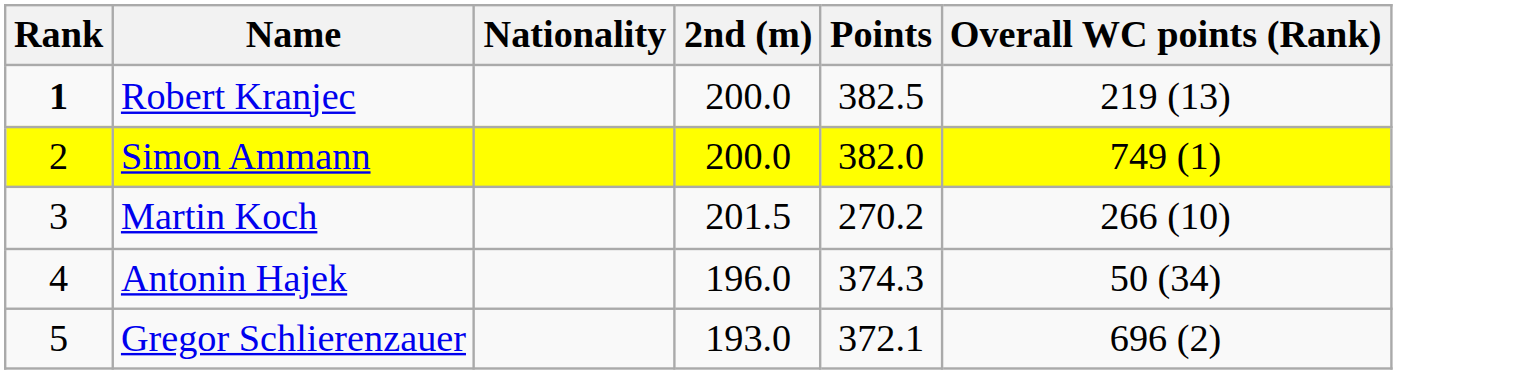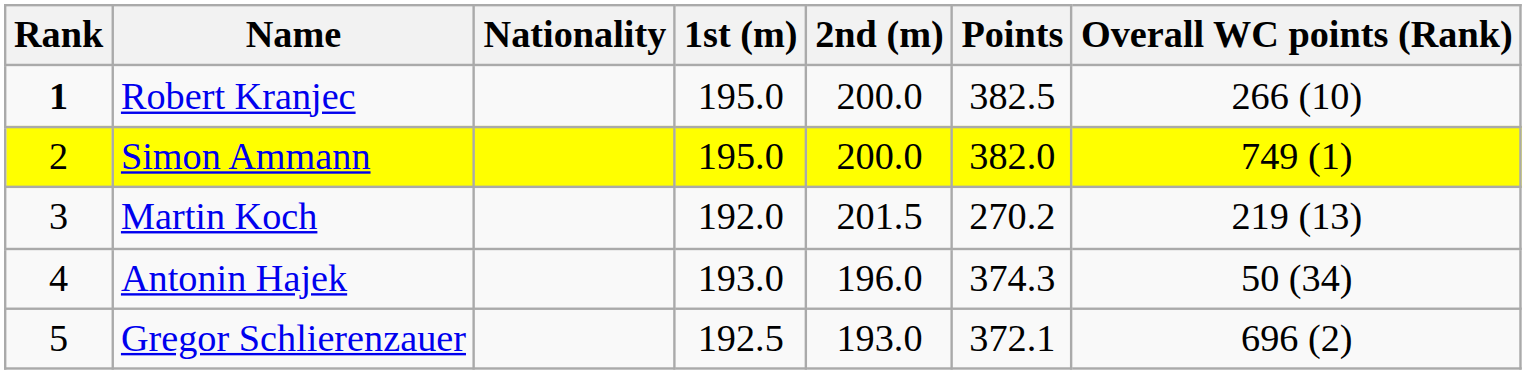 <table class="wikitable">
 <tr>
 <th align=Center>Rank</th>
 <th>Name</th>
 <th>Nationality</th>
+<th align=Center>1st (m)</th>
 <th>2nd (m)</th>
 <th>Points</th>
 <th>Overall WC points (Rank)</th>
 </tr>
 <tr>
 <td align=center><strong>1</strong></td>
 <td align=left><a href='#'>Robert Kranjec</a></td>
 <td align=left></td>
+<td align=center>195.0</td>
 <td align=center>200.0</td>
 <td align=center>382.5</td>
-<td align=center>219 (13)</td>
+<td align=center>266 (10)</td>
 </tr>
 <tr style="background:#FFFF00;">
 <td align=center>2</td>
 <td align=left><a href='#'>Simon Ammann</a></td>
 <td align=left></td>
+<td align=center>195.0</td>
 <td align=center>200.0</td>
 <td align=center>382.0</td>
 <td align=center>749 (1)</td>
 </tr>
 <tr>
 <td align=center>3</td>
 <td align=left><a href='#'>Martin Koch</a></td>
 <td align=left></td>
+<td align=center>192.0</td>
 <td align=center>201.5</td>
 <td align=center>270.2</td>
-<td align=center>266 (10)</td>
+<td align=center>219 (13)</td>
 </tr>
 <tr>
 <td align=center>4</td>
 <td align=left><a href='#'>Antonin Hajek</a></td>
 <td align=left></td>
+<td align=center>193.0</td>
 <td align=center>196.0</td>
 <td align=center>374.3</td>
 <td align=center>50 (34)</td>
 </tr>
 <tr>
 <td align=center>5</td>
 <td align=left><a href='#'>Gregor Schlierenzauer</a></td>
 <td align=left></td>
+<td align=center>192.5</td>
 <td align=center>193.0</td>
 <td align=center>372.1</td>
 <td align=center>696 (2)</td>
 </tr>
 </table>
